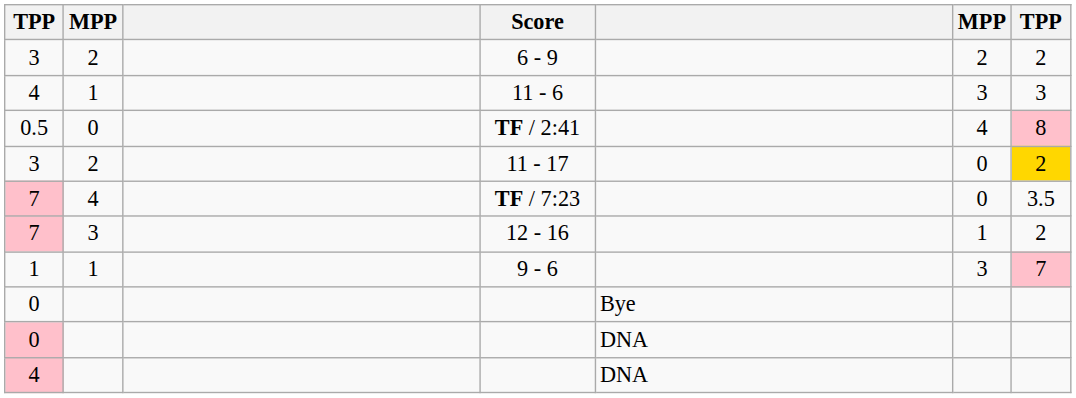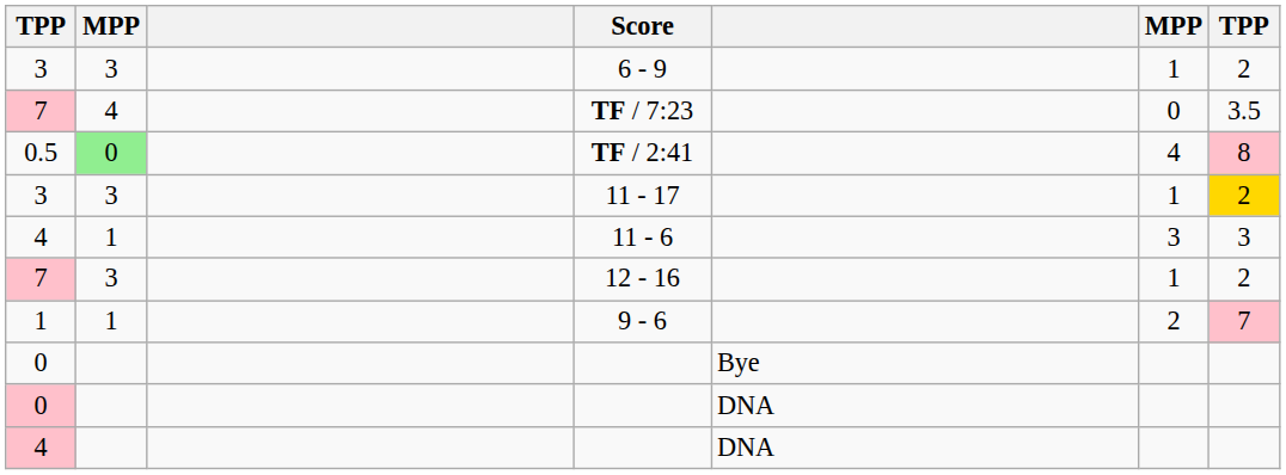 <table class="wikitable" style="text-align: center;" |>
 <tr>
 <th width="35">TPP</th>
 <th width="35">MPP</th>
 <th width="250"></th>
 <th width="75">Score</th>
 <th width="250"></th>
 <th width="35">MPP</th>
 <th width="35">TPP</th>
 </tr>
 <tr>
 <td>3</td>
-<td>2</td>
+<td>3</td>
 <td style="text-align:left;"></td>
 <td>6 - 9</td>
 <td style="text-align:left;"><strong></strong></td>
+<td>1</td>
 <td>2</td>
-<td>2</td>
+</tr>
+<tr>
+<td bgcolor=pink>7</td>
+<td>4</td>
+<td style="text-align:left;"></td>
+<td><strong>TF</strong> / 7:23</td>
+<td style="text-align:left;"><strong></strong></td>
+<td>0</td>
+<td>3.5</td>
+</tr>
+<tr>
+<td>0.5</td>
+<td style="background: lightgreen;">0</td>
+<td style="text-align:left;"><strong></strong></td>
+<td><strong>TF</strong> / 2:41</td>
+<td style="text-align:left;"></td>
+<td>4</td>
+<td bgcolor=pink>8</td>
+</tr>
+<tr>
+<td>3</td>
+<td>3</td>
+<td style="text-align:left;"></td>
+<td>11 - 17</td>
+<td style="text-align:left;"><strong></strong></td>
+<td>1</td>
+<td style="background: gold;">2</td>
 </tr>
 <tr>
 <td>4</td>
 <td>1</td>
 <td style="text-align:left;"><strong></strong></td>
 <td>11 - 6</td>
 <td style="text-align:left;"></td>
 <td>3</td>
 <td>3</td>
-</tr>
-<tr>
-<td>0.5</td>
-<td>0</td>
-<td style="text-align:left;"><strong></strong></td>
-<td><strong>TF</strong> / 2:41</td>
-<td style="text-align:left;"></td>
-<td>4</td>
-<td bgcolor=pink>8</td>
-</tr>
-<tr>
-<td>3</td>
-<td>2</td>
-<td style="text-align:left;"></td>
-<td>11 - 17</td>
-<td style="text-align:left;"><strong></strong></td>
-<td>0</td>
-<td style="background: gold;">2</td>
-</tr>
-<tr>
-<td bgcolor=pink>7</td>
-<td>4</td>
-<td style="text-align:left;"></td>
-<td><strong>TF</strong> / 7:23</td>
-<td style="text-align:left;"><strong></strong></td>
-<td>0</td>
-<td>3.5</td>
 </tr>
 <tr>
 <td bgcolor=pink>7</td>
 <td>3</td>
 <td style="text-align:left;"></td>
 <td>12 - 16</td>
 <td style="text-align:left;"><strong></strong></td>
 <td>1</td>
 <td>2</td>
 </tr>
 <tr>
 <td>1</td>
 <td>1</td>
 <td style="text-align:left;"><strong></strong></td>
 <td>9 - 6</td>
 <td style="text-align:left;"></td>
-<td>3</td>
+<td>2</td>
 <td bgcolor=pink>7</td>
 </tr>
 <tr>
 <td>0</td>
 <td></td>
 <td style="text-align:left;"><strong></strong></td>
 <td></td>
 <td style="text-align:left;">Bye</td>
 <td></td>
 <td></td>
 </tr>
 <tr>
 <td bgcolor=pink>0</td>
 <td></td>
 <td style="text-align:left;"></td>
 <td></td>
 <td style="text-align:left;">DNA</td>
 <td></td>
 <td></td>
 </tr>
 <tr>
 <td bgcolor=pink>4</td>
 <td></td>
 <td style="text-align:left;"></td>
 <td></td>
 <td style="text-align:left;">DNA</td>
 <td></td>
 <td></td>
 </tr>
 </table>
